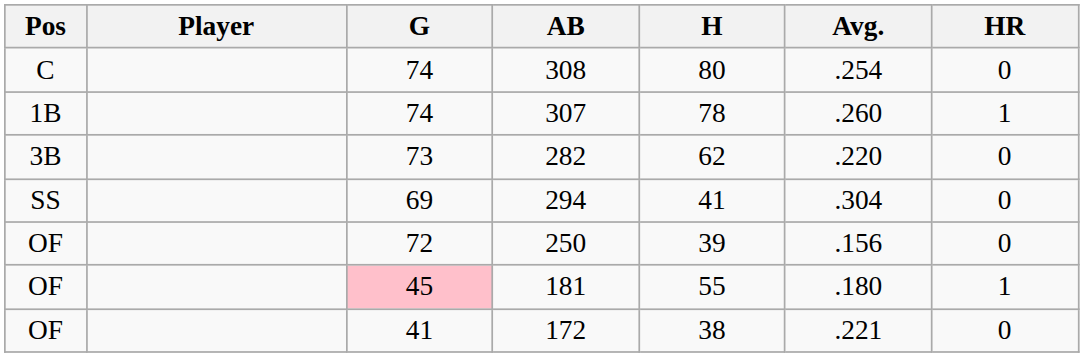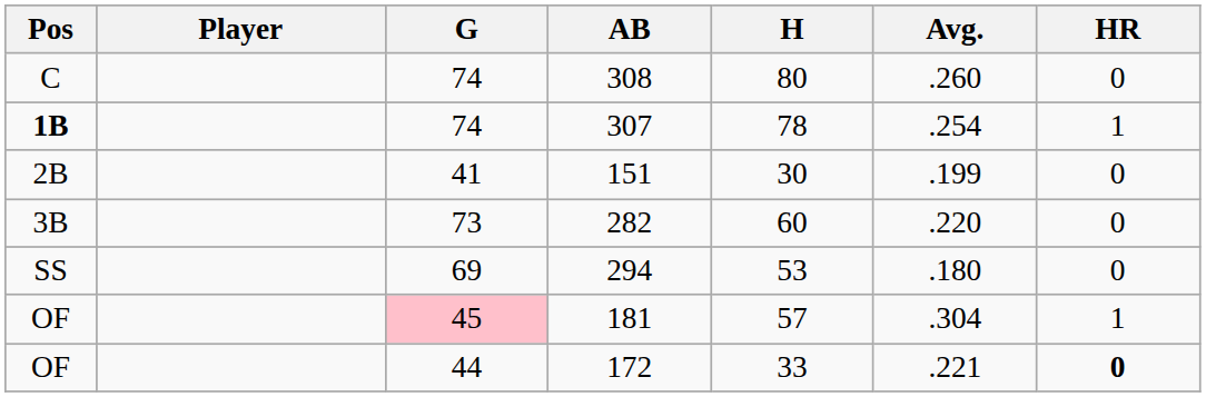 <table class="wikitable sortable">
 <tr>
 <th bgcolor="#DDDDFF" width="5%">Pos</th>
 <th bgcolor="#DDDDFF" width="16%">Player</th>
 <th bgcolor="#DDDDFF" width="9%">G</th>
 <th bgcolor="#DDDDFF" width="9%">AB</th>
 <th bgcolor="#DDDDFF" width="9%">H</th>
 <th bgcolor="#DDDDFF" width="9%">Avg.</th>
 <th bgcolor="#DDDDFF" width="9%">HR</th>
 </tr>
 <tr align="center">
 <td>C</td>
 <td></td>
 <td>74</td>
 <td>308</td>
 <td>80</td>
-<td>.254</td>
+<td>.260</td>
 <td>0</td>
 </tr>
 <tr align="center">
-<td>1B</td>
+<td><strong>1B</strong></td>
 <td></td>
 <td>74</td>
 <td>307</td>
 <td>78</td>
-<td>.260</td>
+<td>.254</td>
 <td>1</td>
+</tr>
+<tr align="center">
+<td>2B</td>
+<td></td>
+<td>41</td>
+<td>151</td>
+<td>30</td>
+<td>.199</td>
+<td>0</td>
 </tr>
 <tr align="center">
 <td>3B</td>
 <td></td>
 <td>73</td>
 <td>282</td>
-<td>62</td>
+<td>60</td>
 <td>.220</td>
 <td>0</td>
 </tr>
 <tr align="center">
 <td>SS</td>
 <td></td>
 <td>69</td>
 <td>294</td>
-<td>41</td>
-<td>.304</td>
-<td>0</td>
-</tr>
-<tr align="center">
-<td>OF</td>
-<td></td>
-<td>72</td>
-<td>250</td>
-<td>39</td>
-<td>.156</td>
+<td>53</td>
+<td>.180</td>
 <td>0</td>
 </tr>
 <tr align="center">
 <td>OF</td>
 <td></td>
 <td style="background: pink;">45</td>
 <td>181</td>
-<td>55</td>
-<td>.180</td>
+<td>57</td>
+<td>.304</td>
 <td>1</td>
 </tr>
 <tr align="center">
 <td>OF</td>
 <td></td>
-<td>41</td>
+<td>44</td>
 <td>172</td>
-<td>38</td>
+<td>33</td>
 <td>.221</td>
-<td>0</td>
+<td><strong>0</strong></td>
 </tr>
 </table>
